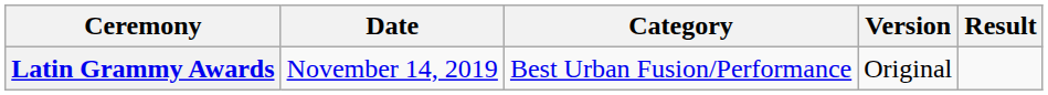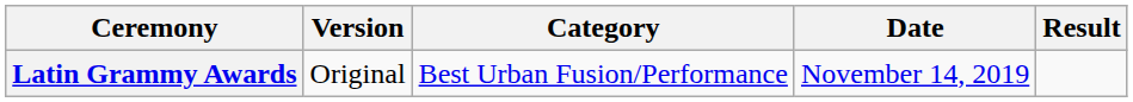 <table class="wikitable plainrowheaders">
 <tr>
 <th>Ceremony</th>
+<th>Version</th>
+<th>Category</th>
 <th>Date</th>
-<th>Category</th>
-<th>Version</th>
 <th>Result</th>
 </tr>
 <tr>
 <th scope="row"><a href='#'>Latin Grammy Awards</a></th>
+<td>Original</td>
+<td><a href='#'>Best Urban Fusion/Performance</a></td>
 <td><a href='#'>November 14, 2019</a></td>
-<td><a href='#'>Best Urban Fusion/Performance</a></td>
-<td>Original</td>
 <td></td>
 </tr>
 </table>
